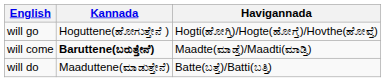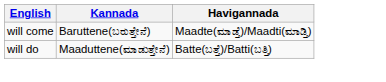 <table class="wikitable">
 <tr>
 <th><strong><a href='#'>English</a></strong></th>
 <th><strong><a href='#'>Kannada</a></strong></th>
 <th>Havigannada</th>
 </tr>
 <tr>
-<td>will go</td>
-<td>Hoguttene(ಹೋಗುತ್ತೇನೆ )</td>
-<td>Hogti(ಹೋಗ್ತಿ)/Hogte(ಹೋಗ್ತೆ)/Hovthe(ಹೋವ್ತೆ)</td>
-</tr>
-<tr>
 <td>will come</td>
-<td><strong>Baruttene(ಬರುತ್ತೇನೆ)</strong></td>
+<td>Baruttene(ಬರುತ್ತೇನೆ)</td>
 <td>Maadte(ಮಾಡ್ತೆ)/Maadti(ಮಾಡ್ತಿ)</td>
 </tr>
 <tr>
 <td>will do</td>
 <td>Maaduttene(ಮಾಡುತ್ತೇನೆ)</td>
 <td>Batte(ಬತ್ತೆ)/Batti(ಬತ್ತಿ)</td>
 </tr>
 </table>
